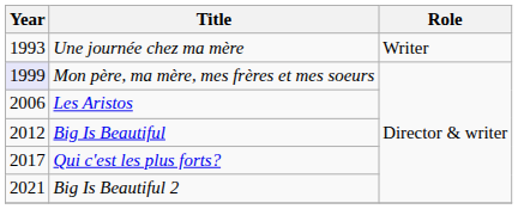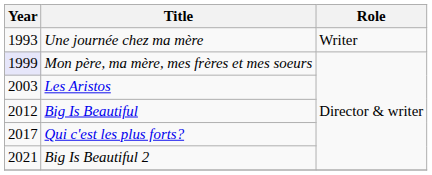 <table class="wikitable sortable">
 <tr>
 <th>Year</th>
 <th>Title</th>
 <th>Role</th>
 </tr>
 <tr>
 <td>1993</td>
 <td><em>Une journée chez ma mère</em></td>
 <td>Writer</td>
 </tr>
 <tr>
 <td style="background: lavender;">1999</td>
 <td><em>Mon père, ma mère, mes frères et mes soeurs</em></td>
 <td rowspan=5>Director & writer</td>
 </tr>
 <tr>
-<td>2006</td>
+<td>2003</td>
 <td><em><a href='#'>Les Aristos</a></em></td>
 </tr>
 <tr>
 <td>2012</td>
 <td><em><a href='#'>Big Is Beautiful</a></em></td>
 </tr>
 <tr>
 <td>2017</td>
 <td><em><a href='#'>Qui c'est les plus forts?</a></em></td>
 </tr>
 <tr>
 <td>2021</td>
 <td><em>Big Is Beautiful 2</em></td>
 </tr>
 <tr>
 </tr>
 </table>
